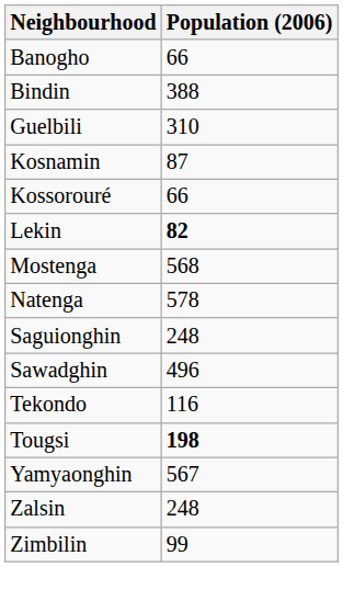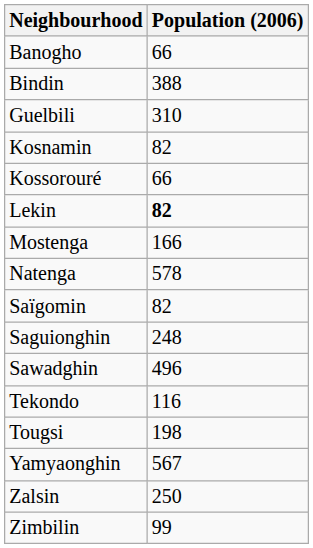 <table class="wikitable">
 <tr>
 <th>Neighbourhood</th>
 <th>Population (2006)</th>
 </tr>
 <tr>
 <td>Banogho</td>
 <td>66</td>
 </tr>
 <tr>
 <td>Bindin</td>
 <td>388</td>
 </tr>
 <tr>
 <td>Guelbili</td>
 <td>310</td>
 </tr>
 <tr>
 <td>Kosnamin</td>
-<td>87</td>
+<td>82</td>
 </tr>
 <tr>
 <td>Kossorouré</td>
 <td>66</td>
 </tr>
 <tr>
 <td>Lekin</td>
 <td><strong>82</strong></td>
 </tr>
 <tr>
 <td>Mostenga</td>
-<td>568</td>
+<td>166</td>
 </tr>
 <tr>
 <td>Natenga</td>
 <td>578</td>
+</tr>
+<tr>
+<td>Saïgomin</td>
+<td>82</td>
 </tr>
 <tr>
 <td>Saguionghin</td>
 <td>248</td>
 </tr>
 <tr>
 <td>Sawadghin</td>
 <td>496</td>
 </tr>
 <tr>
 <td>Tekondo</td>
 <td>116</td>
 </tr>
 <tr>
 <td>Tougsi</td>
-<td><strong>198</strong></td>
+<td>198</td>
 </tr>
 <tr>
 <td>Yamyaonghin</td>
 <td>567</td>
 </tr>
 <tr>
 <td>Zalsin</td>
-<td>248</td>
+<td>250</td>
 </tr>
 <tr>
 <td>Zimbilin</td>
 <td>99</td>
 </tr>
 </table>
